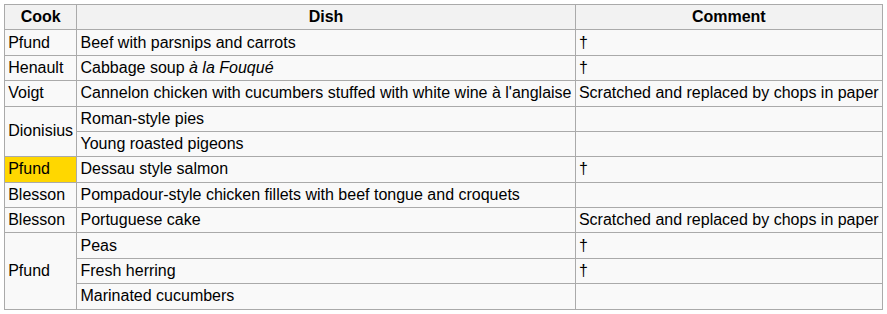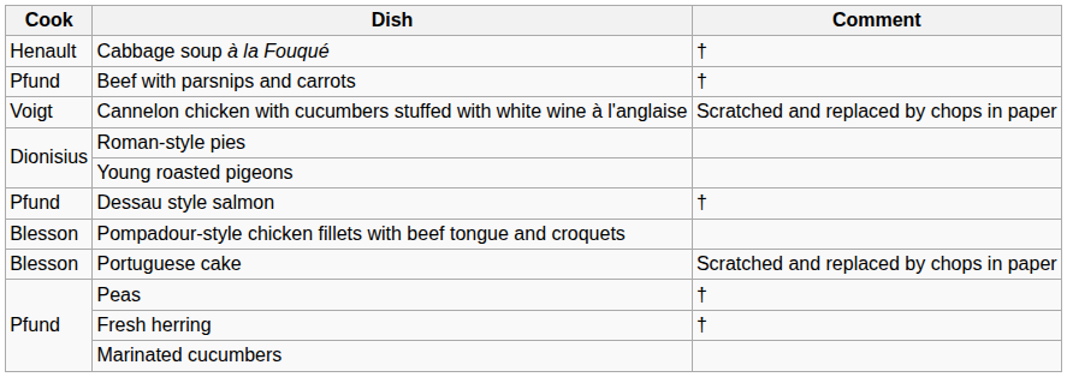 <table class="wikitable center">
 <tr>
 <th>Cook</th>
 <th>Dish</th>
 <th>Comment</th>
 </tr>
 <tr>
-<td>Pfund</td>
-<td>Beef with parsnips and carrots</td>
+<td>Henault</td>
+<td>Cabbage soup <em>à la Fouqué</em></td>
 <td>†</td>
 </tr>
 <tr>
-<td>Henault</td>
-<td>Cabbage soup <em>à la Fouqué</em></td>
+<td>Pfund</td>
+<td>Beef with parsnips and carrots</td>
 <td>†</td>
 </tr>
 <tr>
 <td>Voigt</td>
 <td>Cannelon chicken with cucumbers stuffed with white wine à l'anglaise</td>
 <td>Scratched and replaced by chops in paper</td>
 </tr>
 <tr>
 <td rowspan="2">Dionisius</td>
 <td>Roman-style pies</td>
 <td></td>
 </tr>
 <tr>
 <td>Young roasted pigeons</td>
 <td></td>
 </tr>
 <tr>
-<td style="background: gold;">Pfund</td>
+<td>Pfund</td>
 <td>Dessau style salmon</td>
 <td>†</td>
 </tr>
 <tr>
 <td>Blesson</td>
 <td>Pompadour-style chicken fillets with beef tongue and croquets</td>
 <td></td>
 </tr>
 <tr>
 <td>Blesson</td>
 <td>Portuguese cake</td>
 <td>Scratched and replaced by chops in paper</td>
 </tr>
 <tr>
 <td rowspan="3">Pfund</td>
 <td>Peas</td>
 <td>†</td>
 </tr>
 <tr>
 <td>Fresh herring</td>
 <td>†</td>
 </tr>
 <tr>
 <td>Marinated cucumbers</td>
 <td></td>
 </tr>
 </table>
